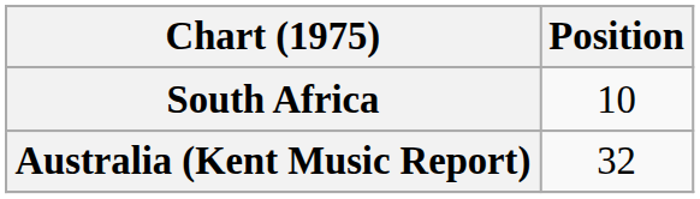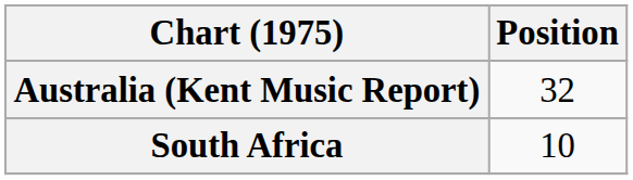 <table class="wikitable plainrowheaders">
 <tr>
 <th scope="col">Chart (1975)</th>
 <th scope="col">Position</th>
 </tr>
 <tr>
+<th scope="row">Australia (Kent Music Report)</th>
+<td style="text-align:center;">32</td>
+</tr>
+<tr>
 <th scope="row">South Africa </th>
 <td style="text-align:center;">10</td>
 </tr>
 <tr>
-<th scope="row">Australia (Kent Music Report)</th>
-<td style="text-align:center;">32</td>
-</tr>
-<tr>
 </tr>
 </table>
